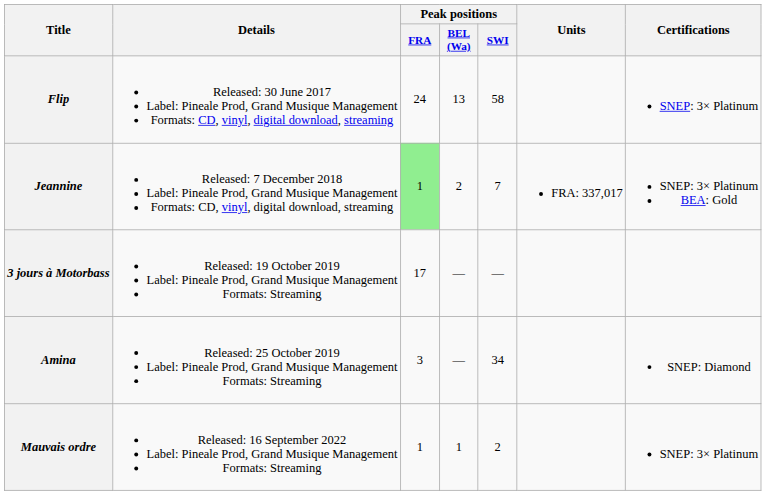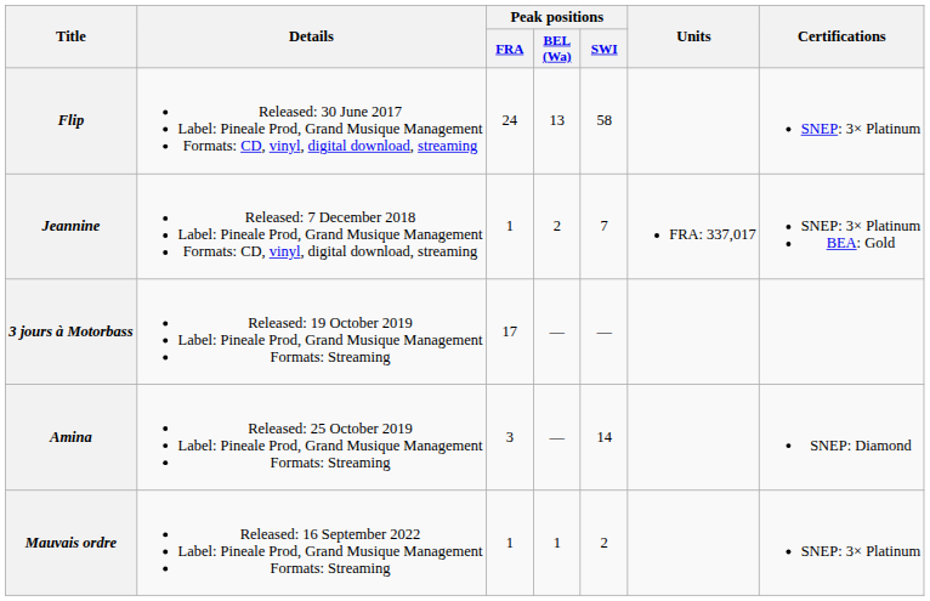 <table class="wikitable plainrowheaders" style="text-align:center">
 <tr>
 <th scope="col" rowspan="2">Title</th>
 <th scope="col" rowspan="2">Details</th>
 <th scope="col" colspan="3">Peak positions</th>
 <th rowspan="2">Units</th>
 <th scope="col" rowspan="2">Certifications</th>
 </tr>
 <tr>
 <th scope="col" style="width:3em;font-size:90%;"><a href='#'>FRA</a><br></th>
 <th scope="col" style="width:3em;font-size:90%;"><a href='#'>BEL<br>(Wa)</a><br></th>
 <th scope="col" style="width:3em;font-size:90%;"><a href='#'>SWI</a><br></th>
 </tr>
 <tr>
 <th scope="row"><em>Flip</em></th>
 <td><br><ul><li>Released: 30 June 2017</li><li>Label: Pineale Prod, Grand Musique Management</li><li>Formats: <a href='#'>CD</a>, <a href='#'>vinyl</a>, <a href='#'>digital download</a>, <a href='#'>streaming</a></li></ul></td>
 <td>24</td>
 <td>13</td>
 <td>58</td>
 <td></td>
 <td><br><ul><li><a href='#'>SNEP</a>: 3× Platinum</li></ul></td>
 </tr>
 <tr>
 <th scope="row"><em>Jeannine</em></th>
 <td><br><ul><li>Released: 7 December 2018</li><li>Label: Pineale Prod, Grand Musique Management</li><li>Formats: CD, <a href='#'>vinyl</a>, digital download, streaming</li></ul></td>
-<td style="background: lightgreen;">1</td>
+<td>1</td>
 <td>2</td>
 <td>7</td>
 <td><br><ul><li>FRA: 337,017</li></ul></td>
 <td><br><ul><li>SNEP: 3× Platinum</li><li><a href='#'>BEA</a>: Gold</li></ul></td>
 </tr>
 <tr>
 <th scope="row"><em>3 jours à Motorbass</em></th>
 <td><br><ul><li>Released: 19 October 2019</li><li>Label: Pineale Prod, Grand Musique Management</li><li>Formats: Streaming</li></ul></td>
 <td>17<br></td>
 <td>—</td>
 <td>—</td>
 <td></td>
 <td></td>
 </tr>
 <tr>
 <th scope="row"><em>Amina</em></th>
 <td><br><ul><li>Released: 25 October 2019</li><li>Label: Pineale Prod, Grand Musique Management</li><li>Formats: Streaming</li></ul></td>
 <td>3<br></td>
 <td>—</td>
-<td>34</td>
+<td>14</td>
 <td></td>
 <td><br><ul><li>SNEP: Diamond</li></ul></td>
 </tr>
 <tr>
 <th scope="row"><em>Mauvais ordre</em></th>
 <td><br><ul><li>Released: 16 September 2022</li><li>Label: Pineale Prod, Grand Musique Management</li><li>Formats: Streaming</li></ul></td>
 <td>1<br></td>
 <td>1</td>
 <td>2</td>
 <td></td>
 <td><br><ul><li>SNEP: 3× Platinum</li></ul></td>
 </tr>
 </table>
